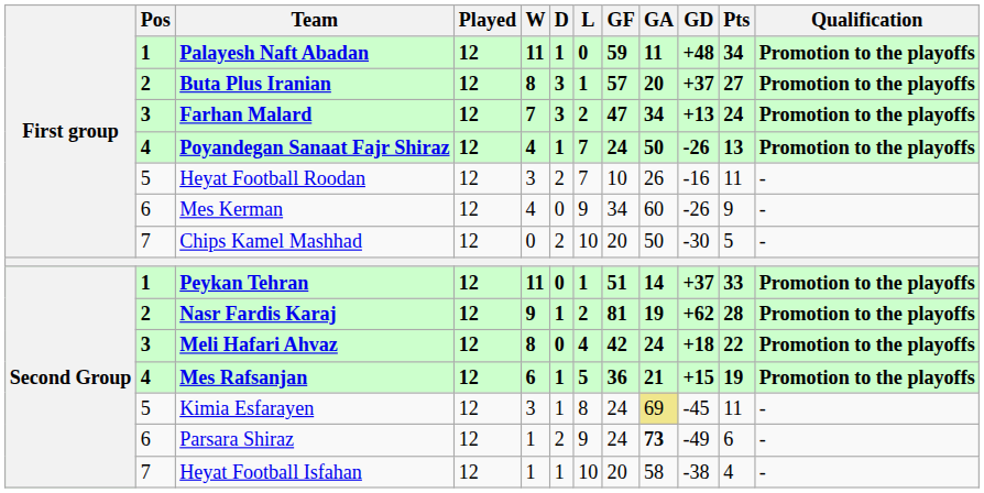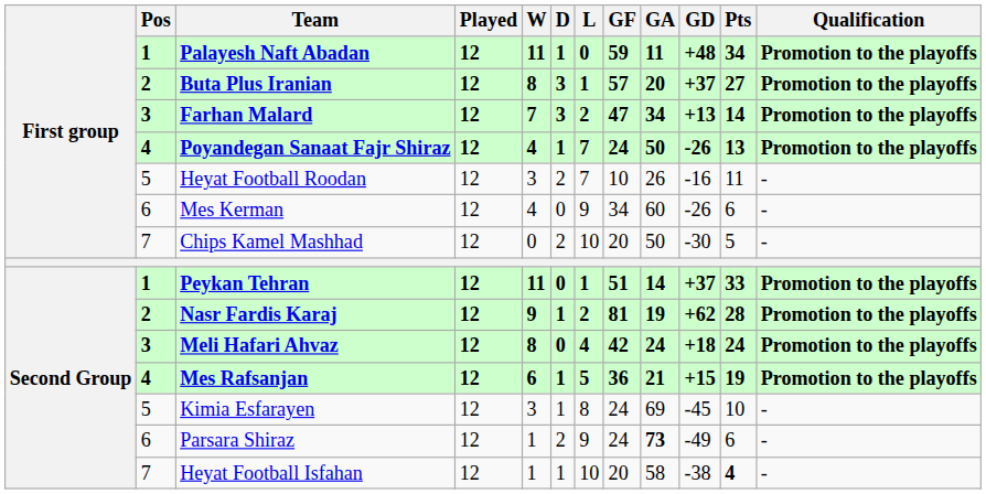 <table class="wikitable">
 <tr>
 <th rowspan="8">First group</th>
 <th>Pos</th>
 <th>Team</th>
 <th>Played</th>
 <th>W</th>
 <th>D</th>
 <th>L</th>
 <th>GF</th>
 <th>GA</th>
 <th>GD</th>
 <th>Pts</th>
 <th>Qualification</th>
 </tr>
 <tr bgcolor="ccffcc">
 <td><strong>1</strong></td>
 <td><a href='#'><strong>Palayesh Naft Abadan</strong></a></td>
 <td><strong>12</strong></td>
 <td><strong>11</strong></td>
 <td><strong>1</strong></td>
 <td><strong>0</strong></td>
 <td><strong>59</strong></td>
 <td><strong>11</strong></td>
 <td><strong>+48</strong></td>
 <td><strong>34</strong></td>
 <td><strong>Promotion to the playoffs</strong></td>
 </tr>
 <tr bgcolor="ccffcc">
 <td><strong>2</strong></td>
 <td><a href='#'><strong>Buta Plus Iranian</strong></a></td>
 <td><strong>12</strong></td>
 <td><strong>8</strong></td>
 <td><strong>3</strong></td>
 <td><strong>1</strong></td>
 <td><strong>57</strong></td>
 <td><strong>20</strong></td>
 <td><strong>+37</strong></td>
 <td><strong>27</strong></td>
 <td><strong>Promotion to the playoffs</strong></td>
 </tr>
 <tr bgcolor="ccffcc">
 <td><strong>3</strong></td>
 <td><a href='#'><strong>Farhan Malard</strong></a></td>
 <td><strong>12</strong></td>
 <td><strong>7</strong></td>
 <td><strong>3</strong></td>
 <td><strong>2</strong></td>
 <td><strong>47</strong></td>
 <td><strong>34</strong></td>
 <td><strong>+13</strong></td>
-<td><strong>24</strong></td>
+<td><strong>14</strong></td>
 <td><strong>Promotion to the playoffs</strong></td>
 </tr>
 <tr bgcolor="ccffcc">
 <td><strong>4</strong></td>
 <td><a href='#'><strong>Poyandegan Sanaat Fajr Shiraz</strong></a></td>
 <td><strong>12</strong></td>
 <td><strong>4</strong></td>
 <td><strong>1</strong></td>
 <td><strong>7</strong></td>
 <td><strong>24</strong></td>
 <td><strong>50</strong></td>
 <td><strong>-26</strong></td>
 <td><strong>13</strong></td>
 <td><strong>Promotion to the playoffs</strong></td>
 </tr>
 <tr>
 <td>5</td>
 <td><a href='#'>Heyat Football Roodan</a></td>
 <td>12</td>
 <td>3</td>
 <td>2</td>
 <td>7</td>
 <td>10</td>
 <td>26</td>
 <td>-16</td>
 <td>11</td>
 <td>-</td>
 </tr>
 <tr>
 <td>6</td>
 <td><a href='#'>Mes Kerman</a></td>
 <td>12</td>
 <td>4</td>
 <td>0</td>
 <td>9</td>
 <td>34</td>
 <td>60</td>
 <td>-26</td>
-<td>9</td>
+<td>6</td>
 <td>-</td>
 </tr>
 <tr>
 <td>7</td>
 <td><a href='#'>Chips Kamel Mashhad</a></td>
 <td>12</td>
 <td>0</td>
 <td>2</td>
 <td>10</td>
 <td>20</td>
 <td>50</td>
 <td>-30</td>
 <td>5</td>
 <td>-</td>
 </tr>
 <tr>
 <th colspan="12"></th>
 </tr>
 <tr bgcolor="ccffcc">
 <th rowspan="7">Second Group</th>
 <td><strong>1</strong></td>
 <td><a href='#'><strong>Peykan Tehran</strong></a></td>
 <td><strong>12</strong></td>
 <td><strong>11</strong></td>
 <td><strong>0</strong></td>
 <td><strong>1</strong></td>
 <td><strong>51</strong></td>
 <td><strong>14</strong></td>
 <td><strong>+37</strong></td>
 <td><strong>33</strong></td>
 <td><strong>Promotion to the playoffs</strong></td>
 </tr>
 <tr bgcolor="ccffcc">
 <td><strong>2</strong></td>
 <td><a href='#'><strong>Nasr Fardis Karaj</strong></a></td>
 <td><strong>12</strong></td>
 <td><strong>9</strong></td>
 <td><strong>1</strong></td>
 <td><strong>2</strong></td>
 <td><strong>81</strong></td>
 <td><strong>19</strong></td>
 <td><strong>+62</strong></td>
 <td><strong>28</strong></td>
 <td><strong>Promotion to the playoffs</strong></td>
 </tr>
 <tr bgcolor="ccffcc">
 <td><strong>3</strong></td>
 <td><a href='#'><strong>Meli Hafari Ahvaz</strong></a></td>
 <td><strong>12</strong></td>
 <td><strong>8</strong></td>
 <td><strong>0</strong></td>
 <td><strong>4</strong></td>
 <td><strong>42</strong></td>
 <td><strong>24</strong></td>
 <td><strong>+18</strong></td>
-<td><strong>22</strong></td>
+<td><strong>24</strong></td>
 <td><strong>Promotion to the playoffs</strong></td>
 </tr>
 <tr bgcolor="ccffcc">
 <td><strong>4</strong></td>
 <td><a href='#'><strong>Mes Rafsanjan</strong></a></td>
 <td><strong>12</strong></td>
 <td><strong>6</strong></td>
 <td><strong>1</strong></td>
 <td><strong>5</strong></td>
 <td><strong>36</strong></td>
 <td><strong>21</strong></td>
 <td><strong>+15</strong></td>
 <td><strong>19</strong></td>
 <td><strong>Promotion to the playoffs</strong></td>
 </tr>
 <tr>
 <td>5</td>
 <td><a href='#'>Kimia Esfarayen</a></td>
 <td>12</td>
 <td>3</td>
 <td>1</td>
 <td>8</td>
 <td>24</td>
-<td style="background: khaki;">69</td>
+<td>69</td>
 <td>-45</td>
-<td>11</td>
+<td>10</td>
 <td>-</td>
 </tr>
 <tr>
 <td>6</td>
 <td><a href='#'>Parsara Shiraz</a></td>
 <td>12</td>
 <td>1</td>
 <td>2</td>
 <td>9</td>
 <td>24</td>
 <td><strong>73</strong></td>
 <td>-49</td>
 <td>6</td>
 <td>-</td>
 </tr>
 <tr>
 <td>7</td>
 <td><a href='#'>Heyat Football Isfahan</a></td>
 <td>12</td>
 <td>1</td>
 <td>1</td>
 <td>10</td>
 <td>20</td>
 <td>58</td>
 <td>-38</td>
-<td>4</td>
+<td><strong>4</strong></td>
 <td>-</td>
 </tr>
 </table>
